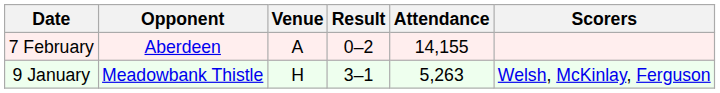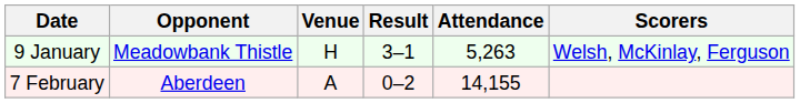 <table class="wikitable sortable" style="font-size:95%; text-align:center">
 <tr>
 <th>Date</th>
 <th>Opponent</th>
 <th>Venue</th>
 <th>Result</th>
 <th>Attendance</th>
 <th>Scorers</th>
 </tr>
+<tr style="background:#efe;">
+<td>9 January</td>
+<td><a href='#'>Meadowbank Thistle</a></td>
+<td>H</td>
+<td>3–1</td>
+<td>5,263</td>
+<td><a href='#'>Welsh</a>, <a href='#'>McKinlay</a>, <a href='#'>Ferguson</a></td>
+</tr>
 <tr style="background:#fee;">
 <td>7 February</td>
 <td><a href='#'>Aberdeen</a></td>
 <td>A</td>
 <td>0–2</td>
 <td>14,155</td>
 <td></td>
 </tr>
-<tr style="background:#efe;">
-<td>9 January</td>
-<td><a href='#'>Meadowbank Thistle</a></td>
-<td>H</td>
-<td>3–1</td>
-<td>5,263</td>
-<td><a href='#'>Welsh</a>, <a href='#'>McKinlay</a>, <a href='#'>Ferguson</a></td>
-</tr>
 </table>
